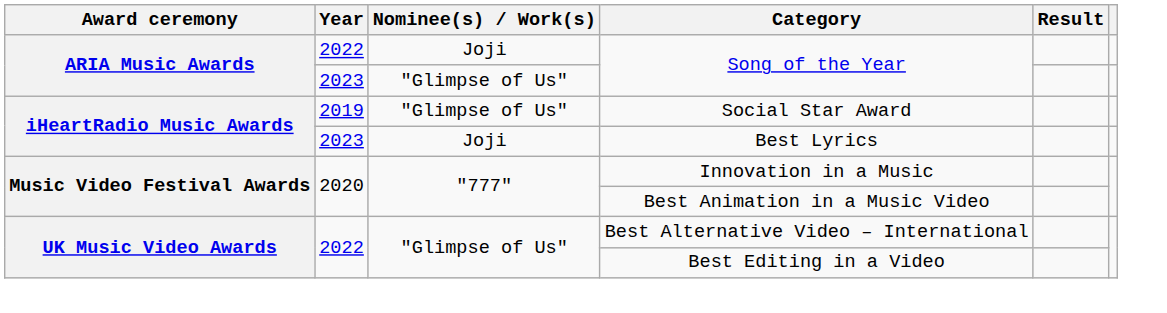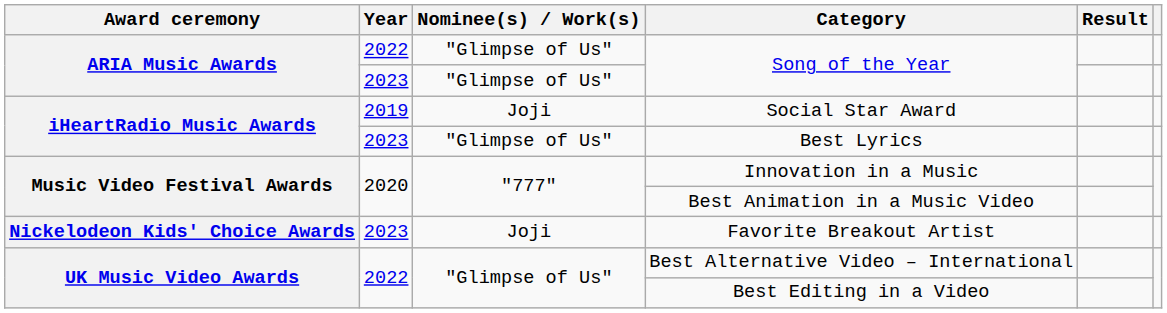 <table class="wikitable sortable plainrowheaders" style="text-align:center;">
 <tr>
 <th scope="col">Award ceremony</th>
 <th scope="col">Year</th>
 <th scope="col">Nominee(s) / Work(s)</th>
 <th scope="col">Category</th>
 <th scope="col">Result</th>
 <th scope="col" class="unsortable"></th>
 </tr>
 <tr>
 <th scope="row" rowspan="2"><a href='#'>ARIA Music Awards</a></th>
 <td><a href='#'>2022</a></td>
-<td>Joji</td>
+<td>"Glimpse of Us"</td>
 <td rowspan="2"><a href='#'>Song of the Year</a></td>
 <td></td>
 <td></td>
 </tr>
 <tr>
 <td><a href='#'>2023</a></td>
 <td>"Glimpse of Us"</td>
 <td></td>
 <td></td>
 </tr>
 <tr>
 <th scope="row" rowspan="2"><a href='#'>iHeartRadio Music Awards</a></th>
 <td><a href='#'>2019</a></td>
-<td>"Glimpse of Us"</td>
+<td>Joji</td>
 <td>Social Star Award</td>
 <td></td>
 <td></td>
 </tr>
 <tr>
 <td><a href='#'>2023</a></td>
-<td>Joji</td>
+<td>"Glimpse of Us"</td>
 <td>Best Lyrics</td>
 <td></td>
 <td></td>
 </tr>
 <tr k>
 <th scope="row" rowspan="2">Music Video Festival Awards</th>
 <td rowspan="2">2020</td>
 <td rowspan="2">"777"</td>
 <td>Innovation in a Music</td>
 <td></td>
 <td rowspan="2"></td>
 </tr>
 <tr>
 <td>Best Animation in a Music Video</td>
 <td></td>
 </tr>
 <tr>
+<th scope="row"><a href='#'>Nickelodeon Kids' Choice Awards</a></th>
+<td><a href='#'>2023</a></td>
+<td>Joji</td>
+<td>Favorite Breakout Artist</td>
+<td></td>
+<td></td>
+</tr>
+<tr>
 <th scope="row" rowspan="2"><a href='#'>UK Music Video Awards</a></th>
 <td rowspan="2"><a href='#'>2022</a></td>
 <td rowspan="3">"Glimpse of Us"</td>
 <td>Best Alternative Video – International</td>
 <td></td>
 <td rowspan="2"></td>
 </tr>
 <tr>
 <td>Best Editing in a Video</td>
 <td></td>
 </tr>
 </table>
